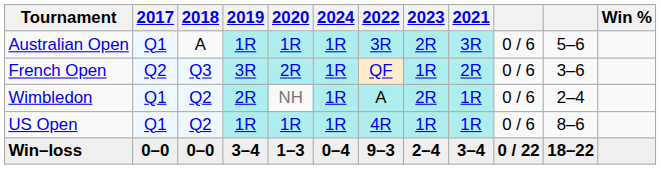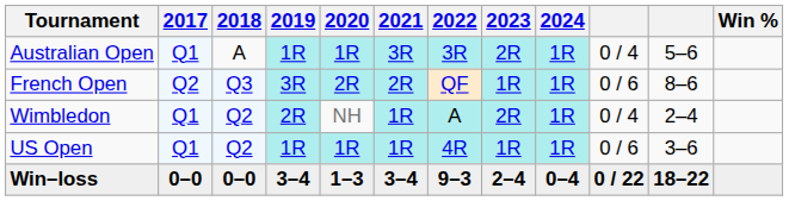 <table class="wikitable" style="text-align:center">
 <tr>
 <th>Tournament</th>
 <th><a href='#'>2017</a></th>
 <th><a href='#'>2018</a></th>
 <th><a href='#'>2019</a></th>
 <th><a href='#'>2020</a></th>
-<th><a href='#'>2024</a></th>
+<th><a href='#'>2021</a></th>
 <th><a href='#'>2022</a></th>
 <th><a href='#'>2023</a></th>
-<th><a href='#'>2021</a></th>
+<th><a href='#'>2024</a></th>
 <th></th>
 <th></th>
 <th>Win %</th>
 </tr>
 <tr>
 <td align="left"><a href='#'>Australian Open</a></td>
 <td bgcolor="f0f8ff"><a href='#'>Q1</a></td>
 <td>A</td>
 <td bgcolor="afeeee"><a href='#'>1R</a></td>
 <td bgcolor="afeeee"><a href='#'>1R</a></td>
-<td bgcolor="afeeee"><a href='#'>1R</a></td>
+<td bgcolor="afeeee"><a href='#'>3R</a></td>
 <td bgcolor="afeeee"><a href='#'>3R</a></td>
 <td bgcolor="afeeee"><a href='#'>2R</a></td>
-<td bgcolor="afeeee"><a href='#'>3R</a></td>
-<td>0 / 6</td>
+<td bgcolor="afeeee"><a href='#'>1R</a></td>
+<td>0 / 4</td>
 <td>5–6</td>
 <td></td>
 </tr>
 <tr>
 <td align="left"><a href='#'>French Open</a></td>
 <td bgcolor=f0f8ff><a href='#'>Q2</a></td>
 <td bgcolor=f0f8ff><a href='#'>Q3</a></td>
 <td bgcolor=afeeee><a href='#'>3R</a></td>
 <td bgcolor=afeeee><a href='#'>2R</a></td>
-<td bgcolor=afeeee><a href='#'>1R</a></td>
+<td bgcolor=afeeee><a href='#'>2R</a></td>
 <td bgcolor=ffebcd><a href='#'>QF</a></td>
 <td bgcolor=afeeee><a href='#'>1R</a></td>
-<td bgcolor=afeeee><a href='#'>2R</a></td>
+<td bgcolor=afeeee><a href='#'>1R</a></td>
 <td>0 / 6</td>
-<td>3–6</td>
+<td>8–6</td>
 <td></td>
 </tr>
 <tr>
 <td align="left"><a href='#'>Wimbledon</a></td>
 <td bgcolor="f0f8ff"><a href='#'>Q1</a></td>
 <td bgcolor="f0f8ff"><a href='#'>Q2</a></td>
 <td bgcolor="afeeee"><a href='#'>2R</a></td>
 <td style="color:#767676">NH</td>
-<td bgcolor=afeeee><a href='#'>1R</a></td>
+<td bgcolor="afeeee"><a href='#'>1R</a></td>
 <td style="background: paleturquoise;">A</td>
 <td bgcolor="afeeee"><a href='#'>2R</a></td>
-<td bgcolor="afeeee"><a href='#'>1R</a></td>
-<td>0 / 6</td>
+<td bgcolor=afeeee><a href='#'>1R</a></td>
+<td>0 / 4</td>
 <td>2–4</td>
 <td></td>
 </tr>
 <tr>
 <td align="left"><a href='#'>US Open</a></td>
 <td bgcolor="f0f8ff"><a href='#'>Q1</a></td>
 <td bgcolor="f0f8ff"><a href='#'>Q2</a></td>
 <td bgcolor="afeeee"><a href='#'>1R</a></td>
 <td bgcolor=afeeee><a href='#'>1R</a></td>
-<td bgcolor=afeeee><a href='#'>1R</a></td>
+<td bgcolor="afeeee"><a href='#'>1R</a></td>
 <td bgcolor="afeeee"><a href='#'>4R</a></td>
 <td bgcolor=afeeee><a href='#'>1R</a></td>
-<td bgcolor="afeeee"><a href='#'>1R</a></td>
+<td bgcolor=afeeee><a href='#'>1R</a></td>
 <td>0 / 6</td>
-<td>8–6</td>
+<td>3–6</td>
 <td></td>
 </tr>
 <tr style="font-weight:bold;background:#efefef">
 <td style="text-align:left">Win–loss</td>
 <td>0–0</td>
 <td>0–0</td>
 <td>3–4</td>
 <td>1–3</td>
-<td>0–4</td>
+<td>3–4</td>
 <td>9–3</td>
 <td>2–4</td>
-<td>3–4</td>
+<td>0–4</td>
 <td>0 / 22</td>
 <td>18–22</td>
 <td></td>
 </tr>
 </table>
